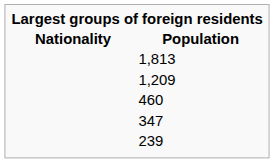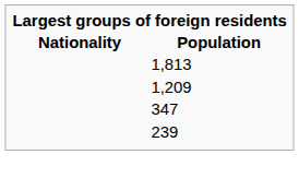 <table class="infobox" style="float:right;">
 <tr>
 <td colspan="2"><strong>Largest groups of foreign residents</strong></td>
 </tr>
 <tr \>
 <th>Nationality</th>
 <th>Population</th>
 </tr>
 <tr>
 <td></td>
 <td>1,813</td>
 </tr>
 <tr>
 <td></td>
 <td>1,209</td>
 </tr>
 <tr>
 <td></td>
-<td>460</td>
-</tr>
-<tr>
-<td></td>
 <td>347</td>
 </tr>
 <tr>
 <td></td>
 <td>239</td>
 </tr>
 <tr>
 </tr>
 </table>
